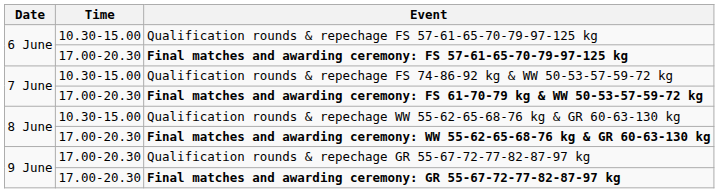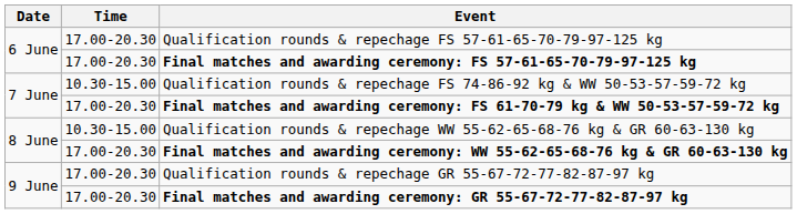 <table class=wikitable>
 <tr>
 <th>Date</th>
 <th>Time</th>
 <th>Event</th>
 </tr>
 <tr>
 <td rowspan="2">6 June</td>
-<td>10.30-15.00</td>
+<td>17.00-20.30</td>
 <td>Qualification rounds & repechage FS 57-61-65-70-79-97-125 kg</td>
 </tr>
 <tr>
 <td>17.00-20.30</td>
 <td><strong>Final matches and awarding ceremony: FS 57-61-65-70-79-97-125 kg</strong></td>
 </tr>
 <tr>
 <td rowspan="2">7 June</td>
 <td>10.30-15.00</td>
 <td>Qualification rounds & repechage FS 74-86-92 kg & WW 50-53-57-59-72 kg</td>
 </tr>
 <tr>
 <td>17.00-20.30</td>
 <td><strong>Final matches and awarding ceremony: FS 61-70-79 kg & WW 50-53-57-59-72 kg</strong></td>
 </tr>
 <tr>
 <td rowspan="2">8 June</td>
 <td>10.30-15.00</td>
 <td>Qualification rounds & repechage WW 55-62-65-68-76 kg & GR 60-63-130 kg</td>
 </tr>
 <tr>
 <td>17.00-20.30</td>
 <td><strong>Final matches and awarding ceremony: WW 55-62-65-68-76 kg & GR 60-63-130 kg</strong></td>
 </tr>
 <tr>
 <td rowspan="2">9 June</td>
 <td>17.00-20.30</td>
 <td>Qualification rounds & repechage GR 55-67-72-77-82-87-97 kg</td>
 </tr>
 <tr>
 <td>17.00-20.30</td>
 <td><strong>Final matches and awarding ceremony: GR 55-67-72-77-82-87-97 kg</strong></td>
 </tr>
 </table>
